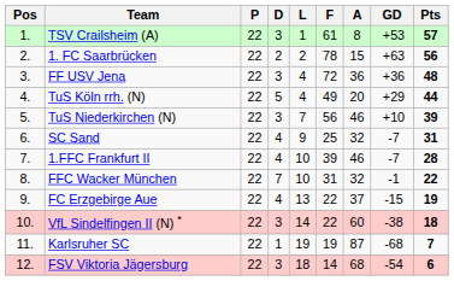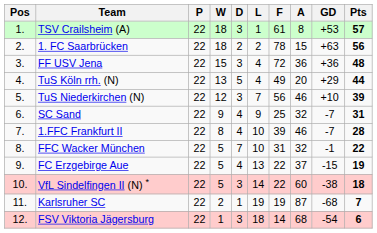 <table class="wikitable sortable" style="text-align: center;" width="550px">
 <tr>
 <th align="center">Pos</th>
 <th align="center">Team</th>
 <th align="center">P</th>
+<th align="center">W</th>
 <th align="center">D</th>
 <th align="center">L</th>
 <th align="center">F</th>
 <th align="center">A</th>
 <th align="center">GD</th>
 <th align="center">Pts</th>
 </tr>
 <tr align="center" bgcolor="#ccffcc">
 <td>1.</td>
 <td align="left"><a href='#'>TSV Crailsheim</a> (A)</td>
 <td>22</td>
+<td>18</td>
 <td>3</td>
 <td>1</td>
 <td>61</td>
 <td>8</td>
 <td> +53</td>
 <td><strong>57</strong></td>
 </tr>
 <tr align="center">
 <td>2.</td>
 <td align="left"><a href='#'>1. FC Saarbrücken</a></td>
 <td>22</td>
+<td>18</td>
 <td>2</td>
 <td>2</td>
 <td>78</td>
 <td>15</td>
 <td> +63</td>
 <td><strong>56</strong></td>
 </tr>
 <tr align="center">
 <td>3.</td>
 <td align="left"><a href='#'>FF USV Jena</a></td>
 <td>22</td>
+<td>15</td>
 <td>3</td>
 <td>4</td>
 <td>72</td>
 <td>36</td>
 <td> +36</td>
 <td><strong>48</strong></td>
 </tr>
 <tr align="center">
 <td>4.</td>
 <td align="left"><a href='#'>TuS Köln rrh.</a> (N)</td>
 <td>22</td>
+<td>13</td>
 <td>5</td>
 <td>4</td>
 <td>49</td>
 <td>20</td>
 <td> +29</td>
 <td><strong>44</strong></td>
 </tr>
 <tr align="center">
 <td>5.</td>
 <td align="left"><a href='#'>TuS Niederkirchen</a> (N)</td>
 <td>22</td>
+<td>12</td>
 <td>3</td>
 <td>7</td>
 <td>56</td>
 <td>46</td>
 <td> +10</td>
 <td><strong>39</strong></td>
 </tr>
 <tr align="center">
 <td>6.</td>
 <td align="left"><a href='#'>SC Sand</a></td>
 <td>22</td>
+<td>9</td>
 <td>4</td>
 <td>9</td>
 <td>25</td>
 <td>32</td>
 <td> -7</td>
 <td><strong>31</strong></td>
 </tr>
 <tr align="center">
 <td>7.</td>
 <td align="left"><a href='#'>1.FFC Frankfurt II</a></td>
 <td>22</td>
+<td>8</td>
 <td>4</td>
 <td>10</td>
 <td>39</td>
 <td>46</td>
 <td> -7</td>
 <td><strong>28</strong></td>
 </tr>
 <tr align="center">
 <td>8.</td>
 <td align="left"><a href='#'>FFC Wacker München</a></td>
 <td>22</td>
+<td>5</td>
 <td>7</td>
 <td>10</td>
 <td>31</td>
 <td>32</td>
 <td> -1</td>
 <td><strong>22</strong></td>
 </tr>
 <tr align="center">
 <td>9.</td>
 <td align="left"><a href='#'>FC Erzgebirge Aue</a></td>
 <td>22</td>
+<td>5</td>
 <td>4</td>
 <td>13</td>
 <td>22</td>
 <td>37</td>
 <td> -15</td>
 <td><strong>19</strong></td>
 </tr>
 <tr align="center" style="background:#ffcccc;">
 <td>10.</td>
 <td align="left"><a href='#'>VfL Sindelfingen II</a> (N) <sup>*</sup></td>
 <td>22</td>
+<td>5</td>
 <td>3</td>
 <td>14</td>
 <td>22</td>
 <td>60</td>
 <td> -38</td>
 <td><strong>18</strong></td>
 </tr>
 <tr align="center">
 <td>11.</td>
 <td align="left"><a href='#'>Karlsruher SC</a></td>
 <td>22</td>
+<td>2</td>
 <td>1</td>
 <td>19</td>
 <td>19</td>
 <td>87</td>
 <td> -68</td>
 <td><strong>7</strong></td>
 </tr>
 <tr align="center" style="background:#ffcccc;">
 <td>12.</td>
 <td align="left"><a href='#'>FSV Viktoria Jägersburg</a></td>
 <td>22</td>
+<td>1</td>
 <td>3</td>
 <td>18</td>
 <td>14</td>
 <td>68</td>
 <td> -54</td>
 <td><strong>6</strong></td>
 </tr>
 </table>
